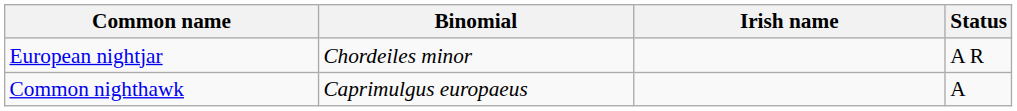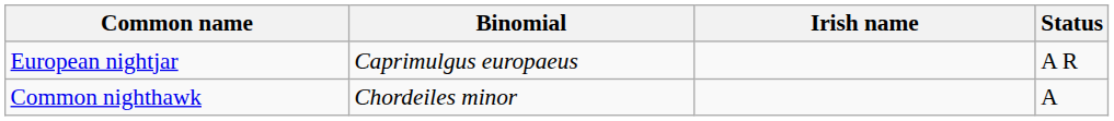 <table width=60% class="wikitable">
 <tr>
 <th width=32%>Common name</th>
 <th width=32%>Binomial</th>
 <th width=32%>Irish name</th>
 <th width=4%>Status</th>
 </tr>
 <tr>
 <td><a href='#'>European nightjar</a></td>
-<td><em>Chordeiles minor</em></td>
+<td><em>Caprimulgus europaeus</em></td>
 <td></td>
 <td>A R</td>
 </tr>
 <tr>
 <td><a href='#'>Common nighthawk</a></td>
-<td><em>Caprimulgus europaeus</em></td>
+<td><em>Chordeiles minor</em></td>
 <td></td>
 <td>A</td>
 </tr>
 </table>
